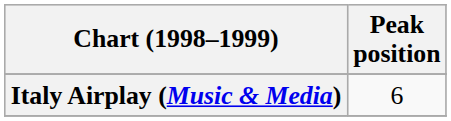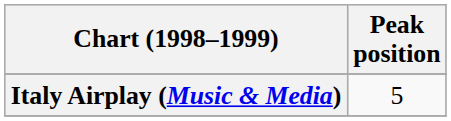 <table class="wikitable sortable plainrowheaders" style="text-align:center">
 <tr>
 <th scope="col">Chart (1998–1999)</th>
 <th scope="col">Peak<br>position</th>
 </tr>
 <tr>
 </tr>
 <tr>
 <th scope="row">Italy Airplay (<em><a href='#'>Music & Media</a></em>)</th>
-<td>6</td>
+<td>5</td>
 </tr>
 <tr>
 </tr>
 </table>
